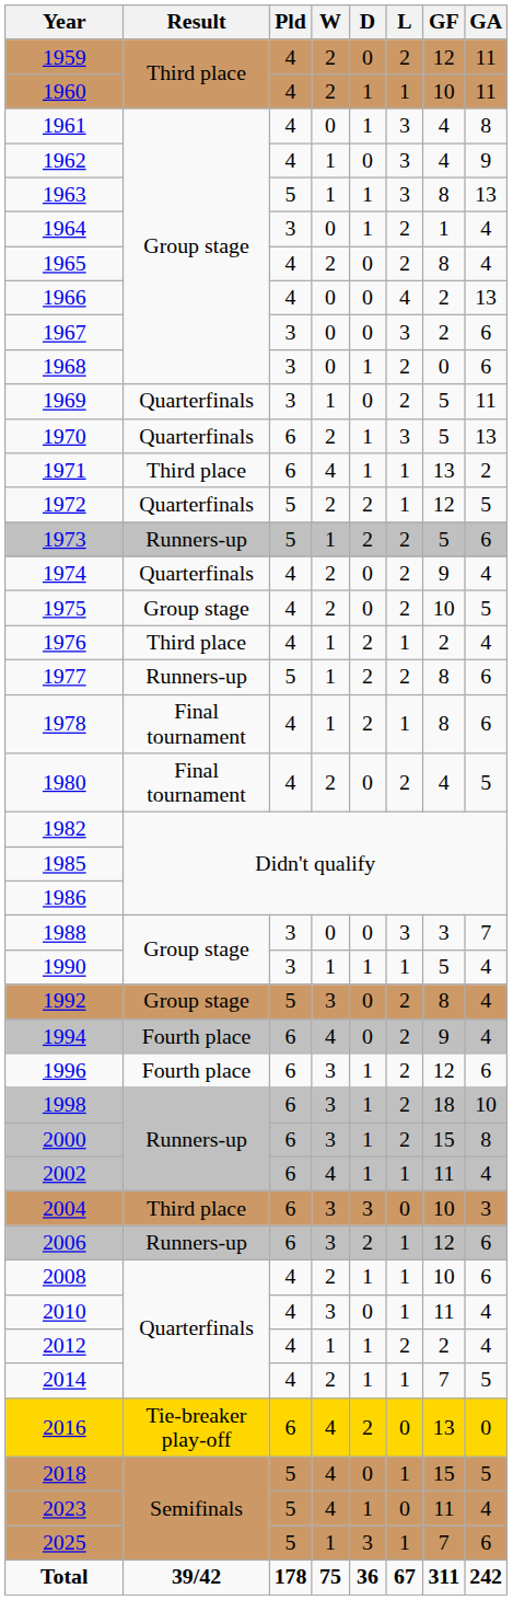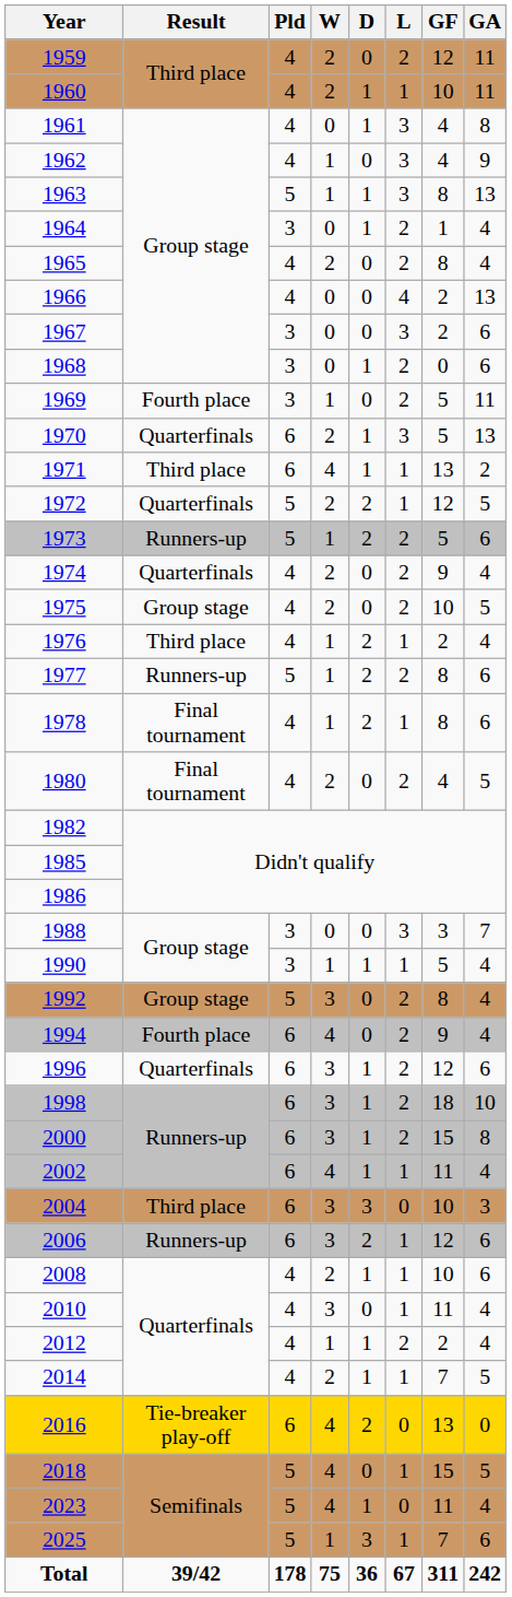 <table class="wikitable" style="text-align: center">
 <tr>
 <th width=80>Year</th>
 <th width=100>Result</th>
 <th width=20>Pld</th>
 <th width=20>W</th>
 <th width=20>D</th>
 <th width=20>L</th>
 <th width=20>GF</th>
 <th width=20>GA</th>
 </tr>
 <tr bgcolor=cc9966>
 <td> <a href='#'>1959</a></td>
 <td rowspan=2>Third place</td>
 <td>4</td>
 <td>2</td>
 <td>0</td>
 <td>2</td>
 <td>12</td>
 <td>11</td>
 </tr>
 <tr bgcolor=cc9966>
 <td> <a href='#'>1960</a></td>
 <td>4</td>
 <td>2</td>
 <td>1</td>
 <td>1</td>
 <td>10</td>
 <td>11</td>
 </tr>
 <tr>
 <td> <a href='#'>1961</a></td>
 <td rowspan=8>Group stage</td>
 <td>4</td>
 <td>0</td>
 <td>1</td>
 <td>3</td>
 <td>4</td>
 <td>8</td>
 </tr>
 <tr>
 <td> <a href='#'>1962</a></td>
 <td>4</td>
 <td>1</td>
 <td>0</td>
 <td>3</td>
 <td>4</td>
 <td>9</td>
 </tr>
 <tr>
 <td> <a href='#'>1963</a></td>
 <td>5</td>
 <td>1</td>
 <td>1</td>
 <td>3</td>
 <td>8</td>
 <td>13</td>
 </tr>
 <tr>
 <td> <a href='#'>1964</a></td>
 <td>3</td>
 <td>0</td>
 <td>1</td>
 <td>2</td>
 <td>1</td>
 <td>4</td>
 </tr>
 <tr>
 <td> <a href='#'>1965</a></td>
 <td>4</td>
 <td>2</td>
 <td>0</td>
 <td>2</td>
 <td>8</td>
 <td>4</td>
 </tr>
 <tr>
 <td> <a href='#'>1966</a></td>
 <td>4</td>
 <td>0</td>
 <td>0</td>
 <td>4</td>
 <td>2</td>
 <td>13</td>
 </tr>
 <tr>
 <td> <a href='#'>1967</a></td>
 <td>3</td>
 <td>0</td>
 <td>0</td>
 <td>3</td>
 <td>2</td>
 <td>6</td>
 </tr>
 <tr>
 <td> <a href='#'>1968</a></td>
 <td>3</td>
 <td>0</td>
 <td>1</td>
 <td>2</td>
 <td>0</td>
 <td>6</td>
 </tr>
 <tr>
 <td> <a href='#'>1969</a></td>
-<td>Quarterfinals</td>
+<td>Fourth place</td>
 <td>3</td>
 <td>1</td>
 <td>0</td>
 <td>2</td>
 <td>5</td>
 <td>11</td>
 </tr>
 <tr>
 <td> <a href='#'>1970</a></td>
 <td>Quarterfinals</td>
 <td>6</td>
 <td>2</td>
 <td>1</td>
 <td>3</td>
 <td>5</td>
 <td>13</td>
 </tr>
 <tr>
 <td> <a href='#'>1971</a></td>
 <td>Third place</td>
 <td>6</td>
 <td>4</td>
 <td>1</td>
 <td>1</td>
 <td>13</td>
 <td>2</td>
 </tr>
 <tr>
 <td> <a href='#'>1972</a></td>
 <td>Quarterfinals</td>
 <td>5</td>
 <td>2</td>
 <td>2</td>
 <td>1</td>
 <td>12</td>
 <td>5</td>
 </tr>
 <tr bgcolor=silver>
 <td> <a href='#'>1973</a></td>
 <td>Runners-up</td>
 <td>5</td>
 <td>1</td>
 <td>2</td>
 <td>2</td>
 <td>5</td>
 <td>6</td>
 </tr>
 <tr>
 <td> <a href='#'>1974</a></td>
 <td>Quarterfinals</td>
 <td>4</td>
 <td>2</td>
 <td>0</td>
 <td>2</td>
 <td>9</td>
 <td>4</td>
 </tr>
 <tr>
 <td> <a href='#'>1975</a></td>
 <td>Group stage</td>
 <td>4</td>
 <td>2</td>
 <td>0</td>
 <td>2</td>
 <td>10</td>
 <td>5</td>
 </tr>
 <tr>
 <td> <a href='#'>1976</a></td>
 <td>Third place</td>
 <td>4</td>
 <td>1</td>
 <td>2</td>
 <td>1</td>
 <td>2</td>
 <td>4</td>
 </tr>
 <tr>
 <td> <a href='#'>1977</a></td>
 <td>Runners-up</td>
 <td>5</td>
 <td>1</td>
 <td>2</td>
 <td>2</td>
 <td>8</td>
 <td>6</td>
 </tr>
 <tr>
 <td> <a href='#'>1978</a></td>
 <td>Final tournament</td>
 <td>4</td>
 <td>1</td>
 <td>2</td>
 <td>1</td>
 <td>8</td>
 <td>6</td>
 </tr>
 <tr>
 <td> <a href='#'>1980</a></td>
 <td>Final tournament</td>
 <td>4</td>
 <td>2</td>
 <td>0</td>
 <td>2</td>
 <td>4</td>
 <td>5</td>
 </tr>
 <tr>
 <td> <a href='#'>1982</a></td>
 <td rowspan="3" colspan="7">Didn't qualify</td>
 </tr>
 <tr>
 <td> <a href='#'>1985</a></td>
 </tr>
 <tr>
 <td> <a href='#'>1986</a></td>
 </tr>
 <tr>
 <td> <a href='#'>1988</a></td>
 <td rowspan=2>Group stage</td>
 <td>3</td>
 <td>0</td>
 <td>0</td>
 <td>3</td>
 <td>3</td>
 <td>7</td>
 </tr>
 <tr>
 <td> <a href='#'>1990</a></td>
 <td>3</td>
 <td>1</td>
 <td>1</td>
 <td>1</td>
 <td>5</td>
 <td>4</td>
 </tr>
 <tr bgcolor=cc9966>
 <td> <a href='#'>1992</a></td>
 <td>Group stage</td>
 <td>5</td>
 <td>3</td>
 <td>0</td>
 <td>2</td>
 <td>8</td>
 <td>4</td>
 </tr>
 <tr bgcolor=silver>
 <td> <a href='#'>1994</a></td>
 <td>Fourth place</td>
 <td>6</td>
 <td>4</td>
 <td>0</td>
 <td>2</td>
 <td>9</td>
 <td>4</td>
 </tr>
 <tr>
 <td> <a href='#'>1996</a></td>
-<td>Fourth place</td>
+<td>Quarterfinals</td>
 <td>6</td>
 <td>3</td>
 <td>1</td>
 <td>2</td>
 <td>12</td>
 <td>6</td>
 </tr>
 <tr bgcolor=silver>
 <td> <a href='#'>1998</a></td>
 <td rowspan=3>Runners-up</td>
 <td>6</td>
 <td>3</td>
 <td>1</td>
 <td>2</td>
 <td>18</td>
 <td>10</td>
 </tr>
 <tr bgcolor=silver>
 <td> <a href='#'>2000</a></td>
 <td>6</td>
 <td>3</td>
 <td>1</td>
 <td>2</td>
 <td>15</td>
 <td>8</td>
 </tr>
 <tr bgcolor=silver>
 <td> <a href='#'>2002</a></td>
 <td>6</td>
 <td>4</td>
 <td>1</td>
 <td>1</td>
 <td>11</td>
 <td>4</td>
 </tr>
 <tr bgcolor=cc9966>
 <td> <a href='#'>2004</a></td>
 <td>Third place</td>
 <td>6</td>
 <td>3</td>
 <td>3</td>
 <td>0</td>
 <td>10</td>
 <td>3</td>
 </tr>
 <tr bgcolor=silver>
 <td> <a href='#'>2006</a></td>
 <td>Runners-up</td>
 <td>6</td>
 <td>3</td>
 <td>2</td>
 <td>1</td>
 <td>12</td>
 <td>6</td>
 </tr>
 <tr>
 <td> <a href='#'>2008</a></td>
 <td rowspan=4>Quarterfinals</td>
 <td>4</td>
 <td>2</td>
 <td>1</td>
 <td>1</td>
 <td>10</td>
 <td>6</td>
 </tr>
 <tr>
 <td> <a href='#'>2010</a></td>
 <td>4</td>
 <td>3</td>
 <td>0</td>
 <td>1</td>
 <td>11</td>
 <td>4</td>
 </tr>
 <tr>
 <td> <a href='#'>2012</a></td>
 <td>4</td>
 <td>1</td>
 <td>1</td>
 <td>2</td>
 <td>2</td>
 <td>4</td>
 </tr>
 <tr>
 <td> <a href='#'>2014</a></td>
 <td>4</td>
 <td>2</td>
 <td>1</td>
 <td>1</td>
 <td>7</td>
 <td>5</td>
 </tr>
 <tr bgcolor=gold>
 <td> <a href='#'>2016</a></td>
 <td>Tie-breaker play-off</td>
 <td>6</td>
 <td>4</td>
 <td>2</td>
 <td>0</td>
 <td>13</td>
 <td>0</td>
 </tr>
 <tr bgcolor=cc9966>
 <td> <a href='#'>2018</a></td>
 <td rowspan=3>Semifinals</td>
 <td>5</td>
 <td>4</td>
 <td>0</td>
 <td>1</td>
 <td>15</td>
 <td>5</td>
 </tr>
 <tr bgcolor=cc9966>
 <td> <a href='#'>2023</a></td>
 <td>5</td>
 <td>4</td>
 <td>1</td>
 <td>0</td>
 <td>11</td>
 <td>4</td>
 </tr>
 <tr bgcolor=cc9966>
 <td> <a href='#'>2025</a></td>
 <td>5</td>
 <td>1</td>
 <td>3</td>
 <td>1</td>
 <td>7</td>
 <td>6</td>
 </tr>
 <tr>
 <td><strong>Total</strong></td>
 <td><strong>39/42</strong></td>
 <td><strong>178</strong></td>
 <td><strong>75</strong></td>
 <td><strong>36</strong></td>
 <td><strong>67</strong></td>
 <td><strong>311</strong></td>
 <td><strong>242</strong></td>
 </tr>
 </table>
